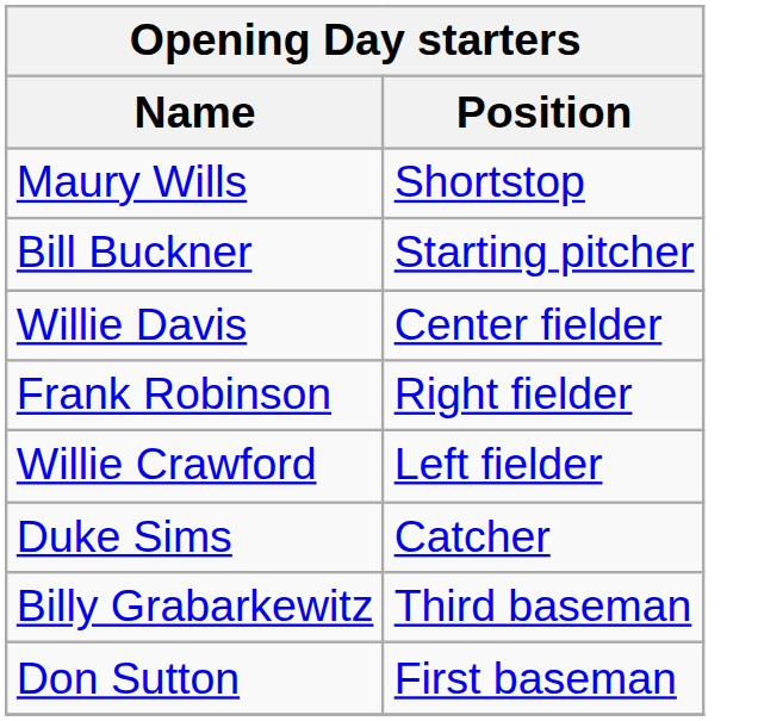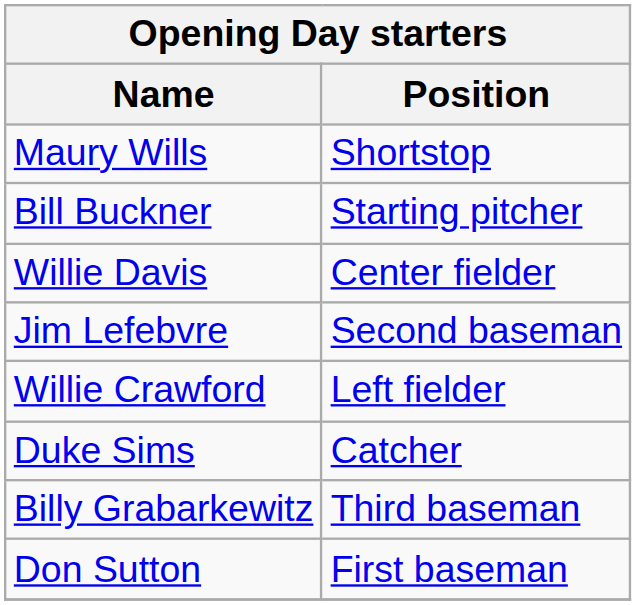 <table class="wikitable" style="text-align:left">
 <tr>
 <th colspan="2">Opening Day starters</th>
 </tr>
 <tr>
 <th>Name</th>
 <th>Position</th>
 </tr>
 <tr>
 <td><a href='#'>Maury Wills</a></td>
 <td><a href='#'>Shortstop</a></td>
 </tr>
 <tr>
 <td><a href='#'>Bill Buckner</a></td>
 <td><a href='#'>Starting pitcher</a></td>
 </tr>
 <tr>
 <td><a href='#'>Willie Davis</a></td>
 <td><a href='#'>Center fielder</a></td>
 </tr>
 <tr>
-<td><a href='#'>Frank Robinson</a></td>
-<td><a href='#'>Right fielder</a></td>
+<td><a href='#'>Jim Lefebvre</a></td>
+<td><a href='#'>Second baseman</a></td>
 </tr>
 <tr>
 <td><a href='#'>Willie Crawford</a></td>
 <td><a href='#'>Left fielder</a></td>
 </tr>
 <tr>
 <td><a href='#'>Duke Sims</a></td>
 <td><a href='#'>Catcher</a></td>
 </tr>
 <tr>
 <td><a href='#'>Billy Grabarkewitz</a></td>
 <td><a href='#'>Third baseman</a></td>
 </tr>
 <tr>
 <td><a href='#'>Don Sutton</a></td>
 <td><a href='#'>First baseman</a></td>
 </tr>
 <tr>
 </tr>
 </table>
